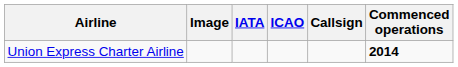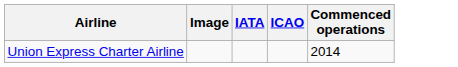 <table class="wikitable sortable">
 <tr valign="middle">
 <th>Airline</th>
 <th>Image</th>
 <th><a href='#'>IATA</a></th>
 <th><a href='#'>ICAO</a></th>
-<th>Callsign</th>
 <th>Commenced<br>operations</th>
 </tr>
 <tr>
 <td><a href='#'>Union Express Charter Airline</a></td>
 <td></td>
 <td></td>
 <td></td>
-<td></td>
-<td><strong>2014</strong></td>
+<td>2014</td>
 </tr>
 </table>
